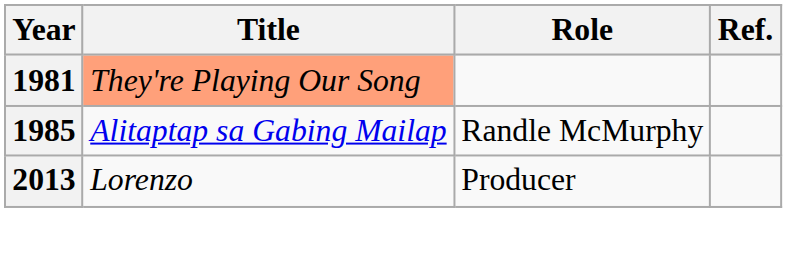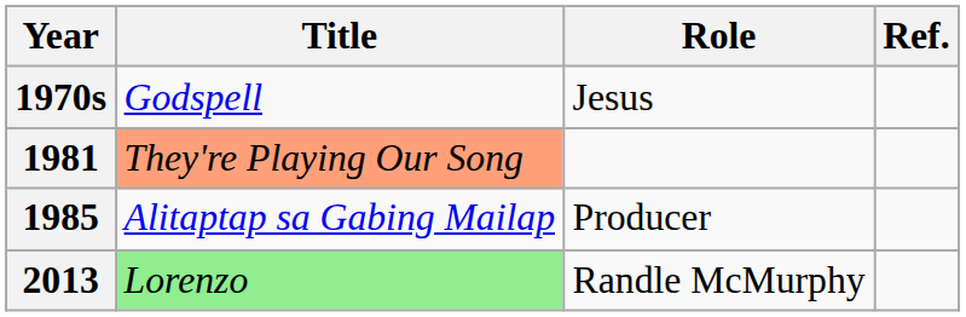 <table class="wikitable sortable plainrowheaders">
 <tr style="background:#ccc; text-align:center;">
 <th>Year</th>
 <th>Title</th>
 <th>Role</th>
 <th>Ref.</th>
+</tr>
+<tr>
+<th scope="rowgroup">1970s</th>
+<td><em><a href='#'>Godspell</a></em></td>
+<td>Jesus</td>
+<td></td>
 </tr>
 <tr>
 <th scope="rowgroup">1981</th>
 <td style="background: lightsalmon;"><em>They're Playing Our Song</em></td>
 <td></td>
 <td></td>
 </tr>
 <tr>
 <th scope="rowgroup">1985</th>
 <td><em><a href='#'>Alitaptap sa Gabing Mailap</a></em></td>
-<td>Randle McMurphy</td>
+<td>Producer</td>
 <td></td>
 </tr>
 <tr>
 <th scope="rowgroup">2013</th>
-<td><em>Lorenzo</em></td>
-<td>Producer</td>
+<td style="background: lightgreen;"><em>Lorenzo</em></td>
+<td>Randle McMurphy</td>
 <td></td>
 </tr>
 </table>
